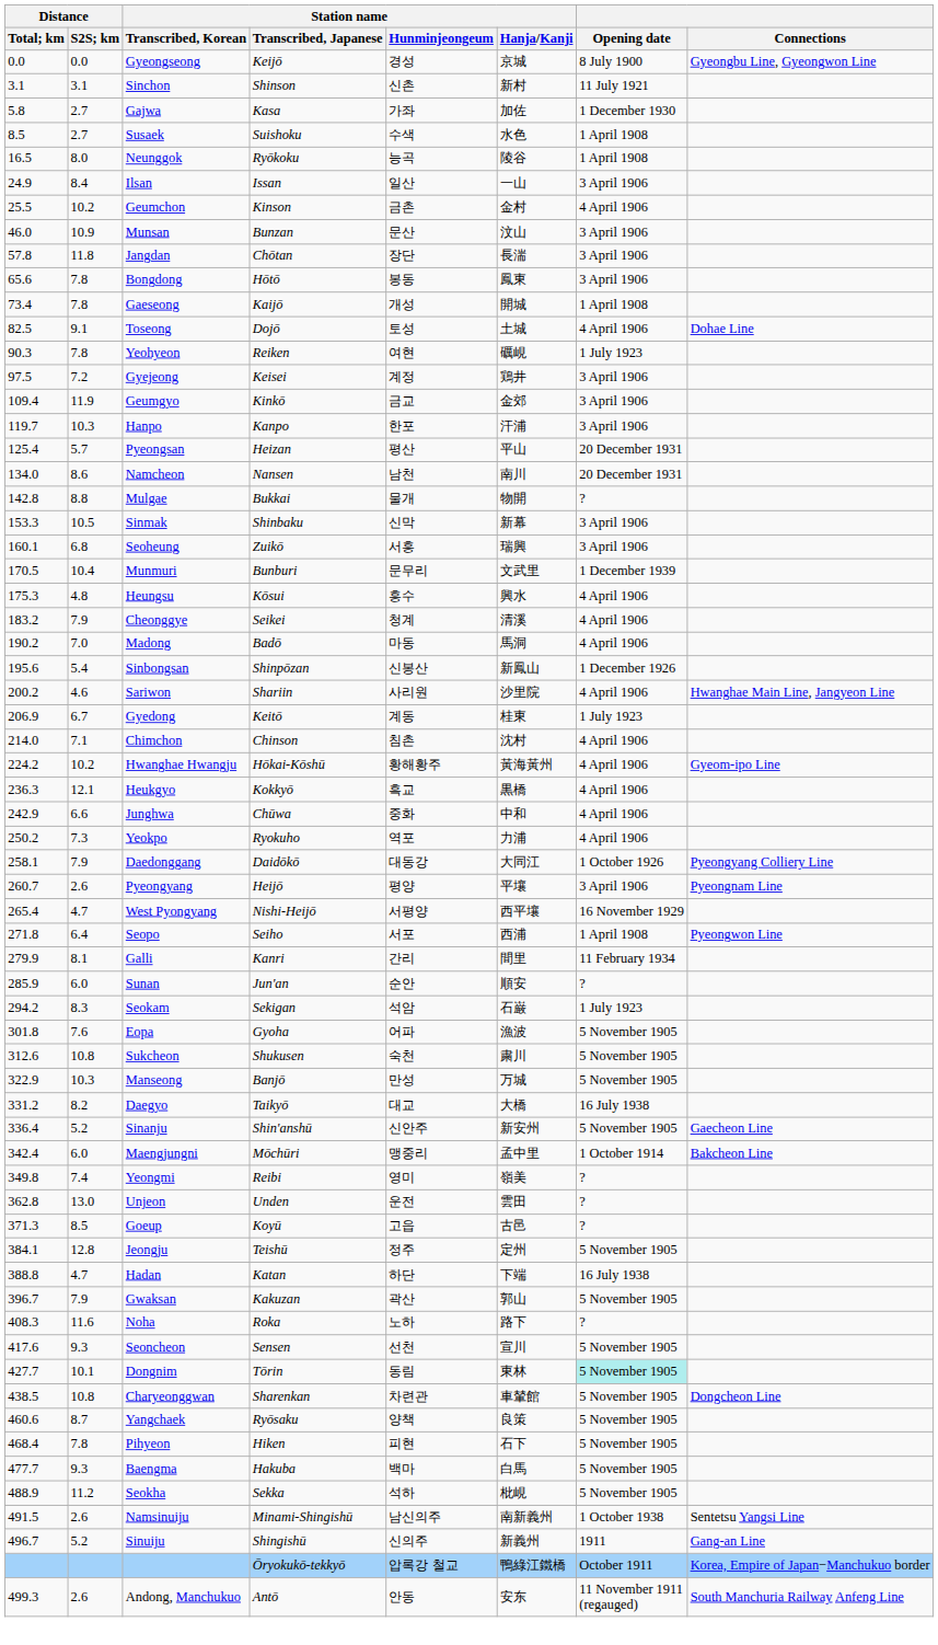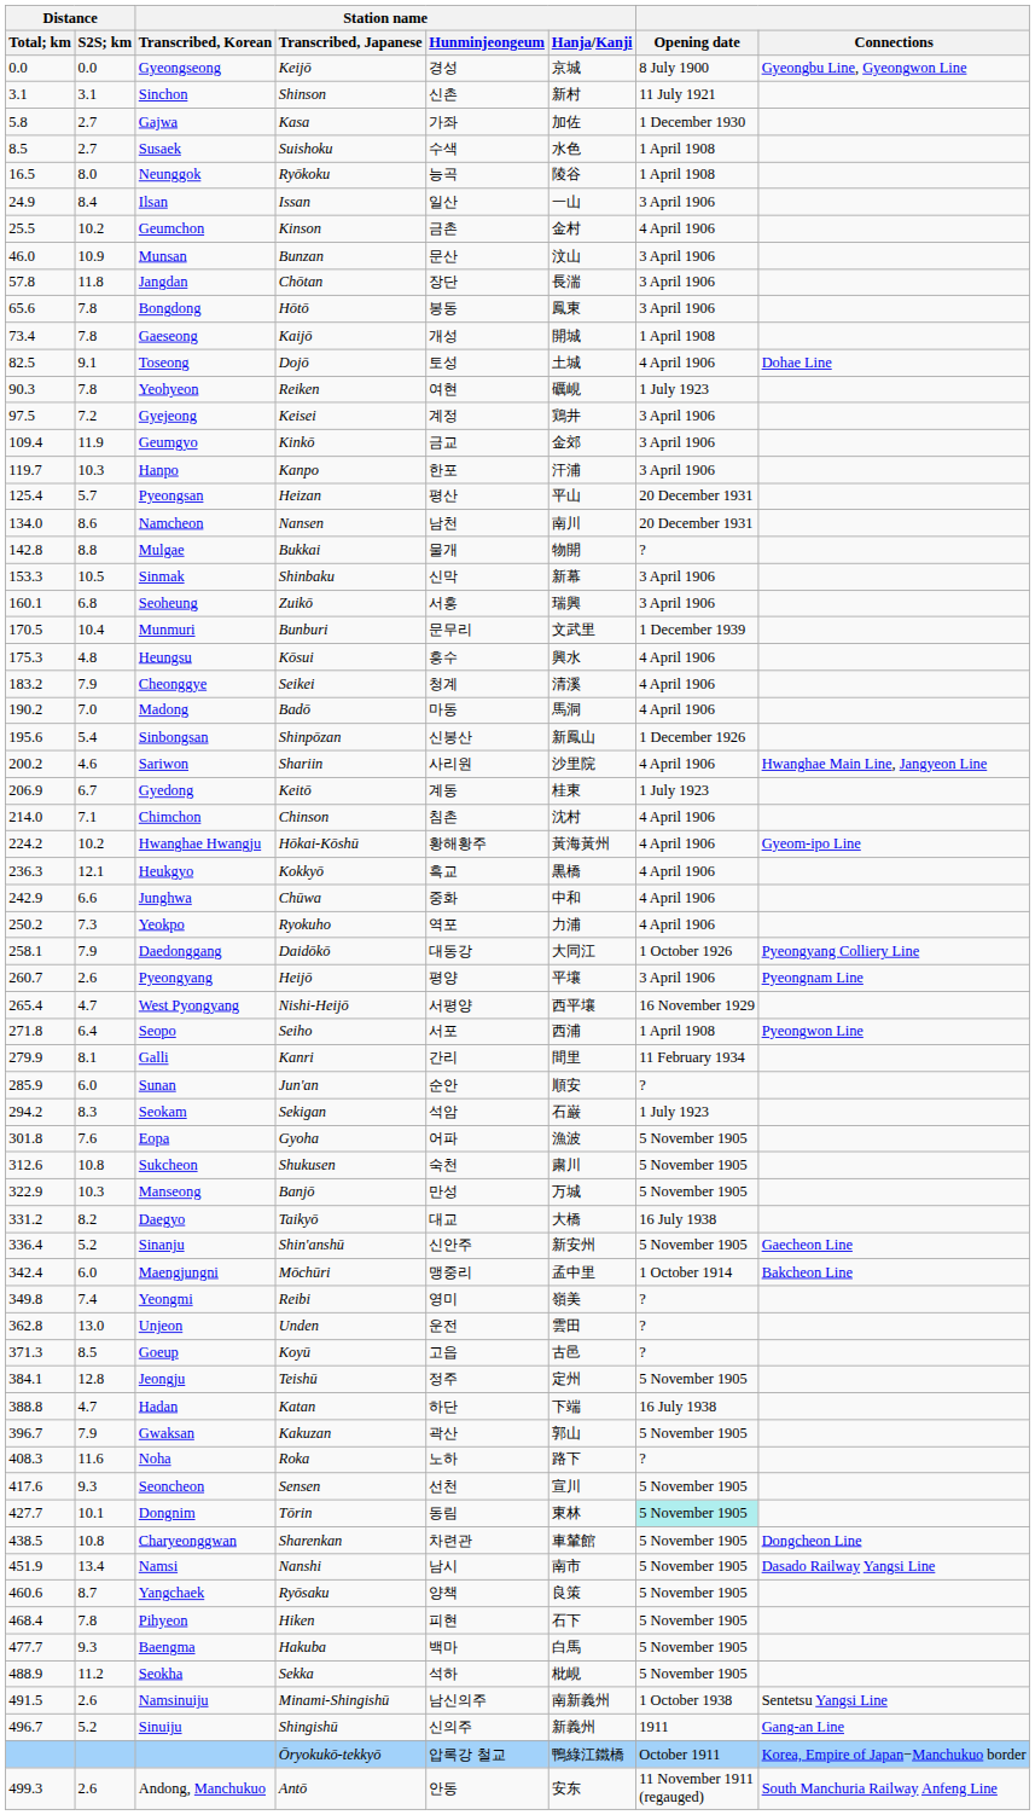 <table class="wikitable" style="font-size:90%;">
 <tr>
 <th colspan="2">Distance</th>
 <th colspan="4">Station name</th>
 <th colspan="2"></th>
 </tr>
 <tr>
 <th>Total; km</th>
 <th>S2S; km</th>
 <th>Transcribed, Korean</th>
 <th>Transcribed, Japanese</th>
 <th><a href='#'>Hunminjeongeum</a></th>
 <th><a href='#'>Hanja</a>/<a href='#'>Kanji</a></th>
 <th>Opening date</th>
 <th>Connections</th>
 </tr>
 <tr>
 <td>0.0</td>
 <td>0.0</td>
 <td><a href='#'>Gyeongseong</a></td>
 <td><em>Keijō</em></td>
 <td>경성</td>
 <td>京城</td>
 <td>8 July 1900</td>
 <td><a href='#'>Gyeongbu Line</a>, <a href='#'>Gyeongwon Line</a></td>
 </tr>
 <tr>
 <td>3.1</td>
 <td>3.1</td>
 <td><a href='#'>Sinchon</a></td>
 <td><em>Shinson</em></td>
 <td>신촌</td>
 <td>新村</td>
 <td>11 July 1921</td>
 <td></td>
 </tr>
 <tr>
 <td>5.8</td>
 <td>2.7</td>
 <td><a href='#'>Gajwa</a></td>
 <td><em>Kasa</em></td>
 <td>가좌</td>
 <td>加佐</td>
 <td>1 December 1930</td>
 <td></td>
 </tr>
 <tr>
 <td>8.5</td>
 <td>2.7</td>
 <td><a href='#'>Susaek</a></td>
 <td><em>Suishoku</em></td>
 <td>수색</td>
 <td>水色</td>
 <td>1 April 1908</td>
 <td></td>
 </tr>
 <tr>
 <td>16.5</td>
 <td>8.0</td>
 <td><a href='#'>Neunggok</a></td>
 <td><em>Ryōkoku</em></td>
 <td>능곡</td>
 <td>陵谷</td>
 <td>1 April 1908</td>
 <td></td>
 </tr>
 <tr>
 <td>24.9</td>
 <td>8.4</td>
 <td><a href='#'>Ilsan</a></td>
 <td><em>Issan</em></td>
 <td>일산</td>
 <td>一山</td>
 <td>3 April 1906</td>
 <td></td>
 </tr>
 <tr>
 <td>25.5</td>
 <td>10.2</td>
 <td><a href='#'>Geumchon</a></td>
 <td><em>Kinson</em></td>
 <td>금촌</td>
 <td>金村</td>
 <td>4 April 1906</td>
 <td></td>
 </tr>
 <tr>
 <td>46.0</td>
 <td>10.9</td>
 <td><a href='#'>Munsan</a></td>
 <td><em>Bunzan</em></td>
 <td>문산</td>
 <td>汶山</td>
 <td>3 April 1906</td>
 <td></td>
 </tr>
 <tr>
 <td>57.8</td>
 <td>11.8</td>
 <td><a href='#'>Jangdan</a></td>
 <td><em>Chōtan</em></td>
 <td>장단</td>
 <td>長湍</td>
 <td>3 April 1906</td>
 <td></td>
 </tr>
 <tr>
 <td>65.6</td>
 <td>7.8</td>
 <td><a href='#'>Bongdong</a></td>
 <td><em>Hōtō</em></td>
 <td>봉동</td>
 <td>鳳東</td>
 <td>3 April 1906</td>
 <td></td>
 </tr>
 <tr>
 <td>73.4</td>
 <td>7.8</td>
 <td><a href='#'>Gaeseong</a></td>
 <td><em>Kaijō</em></td>
 <td>개성</td>
 <td>開城</td>
 <td>1 April 1908</td>
 <td></td>
 </tr>
 <tr>
 <td>82.5</td>
 <td>9.1</td>
 <td><a href='#'>Toseong</a></td>
 <td><em>Dojō</em></td>
 <td>토성</td>
 <td>土城</td>
 <td>4 April 1906</td>
 <td><a href='#'>Dohae Line</a></td>
 </tr>
 <tr>
 <td>90.3</td>
 <td>7.8</td>
 <td><a href='#'>Yeohyeon</a></td>
 <td><em>Reiken</em></td>
 <td>여현</td>
 <td>礪峴</td>
 <td>1 July 1923</td>
 <td></td>
 </tr>
 <tr>
 <td>97.5</td>
 <td>7.2</td>
 <td><a href='#'>Gyejeong</a></td>
 <td><em>Keisei</em></td>
 <td>계정</td>
 <td>鶏井</td>
 <td>3 April 1906</td>
 <td></td>
 </tr>
 <tr>
 <td>109.4</td>
 <td>11.9</td>
 <td><a href='#'>Geumgyo</a></td>
 <td><em>Kinkō</em></td>
 <td>금교</td>
 <td>金郊</td>
 <td>3 April 1906</td>
 <td></td>
 </tr>
 <tr>
 <td>119.7</td>
 <td>10.3</td>
 <td><a href='#'>Hanpo</a></td>
 <td><em>Kanpo</em></td>
 <td>한포</td>
 <td>汗浦</td>
 <td>3 April 1906</td>
 <td></td>
 </tr>
 <tr>
 <td>125.4</td>
 <td>5.7</td>
 <td><a href='#'>Pyeongsan</a></td>
 <td><em>Heizan</em></td>
 <td>평산</td>
 <td>平山</td>
 <td>20 December 1931</td>
 <td></td>
 </tr>
 <tr>
 <td>134.0</td>
 <td>8.6</td>
 <td><a href='#'>Namcheon</a></td>
 <td><em>Nansen</em></td>
 <td>남천</td>
 <td>南川</td>
 <td>20 December 1931</td>
 <td></td>
 </tr>
 <tr>
 <td>142.8</td>
 <td>8.8</td>
 <td><a href='#'>Mulgae</a></td>
 <td><em>Bukkai</em></td>
 <td>물개</td>
 <td>物開</td>
 <td>?</td>
 <td></td>
 </tr>
 <tr>
 <td>153.3</td>
 <td>10.5</td>
 <td><a href='#'>Sinmak</a></td>
 <td><em>Shinbaku</em></td>
 <td>신막</td>
 <td>新幕</td>
 <td>3 April 1906</td>
 <td></td>
 </tr>
 <tr>
 <td>160.1</td>
 <td>6.8</td>
 <td><a href='#'>Seoheung</a></td>
 <td><em>Zuikō</em></td>
 <td>서흥</td>
 <td>瑞興</td>
 <td>3 April 1906</td>
 <td></td>
 </tr>
 <tr>
 <td>170.5</td>
 <td>10.4</td>
 <td><a href='#'>Munmuri</a></td>
 <td><em>Bunburi</em></td>
 <td>문무리</td>
 <td>文武里</td>
 <td>1 December 1939</td>
 <td></td>
 </tr>
 <tr>
 <td>175.3</td>
 <td>4.8</td>
 <td><a href='#'>Heungsu</a></td>
 <td><em>Kōsui</em></td>
 <td>흥수</td>
 <td>興水</td>
 <td>4 April 1906</td>
 <td></td>
 </tr>
 <tr>
 <td>183.2</td>
 <td>7.9</td>
 <td><a href='#'>Cheonggye</a></td>
 <td><em>Seikei</em></td>
 <td>청계</td>
 <td>清溪</td>
 <td>4 April 1906</td>
 <td></td>
 </tr>
 <tr>
 <td>190.2</td>
 <td>7.0</td>
 <td><a href='#'>Madong</a></td>
 <td><em>Badō</em></td>
 <td>마동</td>
 <td>馬洞</td>
 <td>4 April 1906</td>
 <td></td>
 </tr>
 <tr>
 <td>195.6</td>
 <td>5.4</td>
 <td><a href='#'>Sinbongsan</a></td>
 <td><em>Shinpōzan</em></td>
 <td>신봉산</td>
 <td>新鳳山</td>
 <td>1 December 1926</td>
 <td></td>
 </tr>
 <tr>
 <td>200.2</td>
 <td>4.6</td>
 <td><a href='#'>Sariwon</a></td>
 <td><em>Shariin</em></td>
 <td>사리원</td>
 <td>沙里院</td>
 <td>4 April 1906</td>
 <td><a href='#'>Hwanghae Main Line</a>, <a href='#'>Jangyeon Line</a></td>
 </tr>
 <tr>
 <td>206.9</td>
 <td>6.7</td>
 <td><a href='#'>Gyedong</a></td>
 <td><em>Keitō</em></td>
 <td>계동</td>
 <td>桂東</td>
 <td>1 July 1923</td>
 <td></td>
 </tr>
 <tr>
 <td>214.0</td>
 <td>7.1</td>
 <td><a href='#'>Chimchon</a></td>
 <td><em>Chinson</em></td>
 <td>침촌</td>
 <td>沈村</td>
 <td>4 April 1906</td>
 <td></td>
 </tr>
 <tr>
 <td>224.2</td>
 <td>10.2</td>
 <td><a href='#'>Hwanghae Hwangju</a></td>
 <td><em>Hōkai-Kōshū</em></td>
 <td>황해황주</td>
 <td>黃海黃州</td>
 <td>4 April 1906</td>
 <td><a href='#'>Gyeom-ipo Line</a></td>
 </tr>
 <tr>
 <td>236.3</td>
 <td>12.1</td>
 <td><a href='#'>Heukgyo</a></td>
 <td><em>Kokkyō</em></td>
 <td>흑교</td>
 <td>黒橋</td>
 <td>4 April 1906</td>
 <td></td>
 </tr>
 <tr>
 <td>242.9</td>
 <td>6.6</td>
 <td><a href='#'>Junghwa</a></td>
 <td><em>Chūwa</em></td>
 <td>중화</td>
 <td>中和</td>
 <td>4 April 1906</td>
 <td></td>
 </tr>
 <tr>
 <td>250.2</td>
 <td>7.3</td>
 <td><a href='#'>Yeokpo</a></td>
 <td><em>Ryokuho</em></td>
 <td>역포</td>
 <td>力浦</td>
 <td>4 April 1906</td>
 <td></td>
 </tr>
 <tr>
 <td>258.1</td>
 <td>7.9</td>
 <td><a href='#'>Daedonggang</a></td>
 <td><em>Daidōkō</em></td>
 <td>대동강</td>
 <td>大同江</td>
 <td>1 October 1926</td>
 <td><a href='#'>Pyeongyang Colliery Line</a></td>
 </tr>
 <tr>
 <td>260.7</td>
 <td>2.6</td>
 <td><a href='#'>Pyeongyang</a></td>
 <td><em>Heijō</em></td>
 <td>평양</td>
 <td>平壤</td>
 <td>3 April 1906</td>
 <td><a href='#'>Pyeongnam Line</a></td>
 </tr>
 <tr>
 <td>265.4</td>
 <td>4.7</td>
 <td><a href='#'>West Pyongyang</a></td>
 <td><em>Nishi-Heijō</em></td>
 <td>서평양</td>
 <td>西平壤</td>
 <td>16 November 1929</td>
 <td></td>
 </tr>
 <tr>
 <td>271.8</td>
 <td>6.4</td>
 <td><a href='#'>Seopo</a></td>
 <td><em>Seiho</em></td>
 <td>서포</td>
 <td>西浦</td>
 <td>1 April 1908</td>
 <td><a href='#'>Pyeongwon Line</a></td>
 </tr>
 <tr>
 <td>279.9</td>
 <td>8.1</td>
 <td><a href='#'>Galli</a></td>
 <td><em>Kanri</em></td>
 <td>간리</td>
 <td>間里</td>
 <td>11 February 1934</td>
 <td></td>
 </tr>
 <tr>
 <td>285.9</td>
 <td>6.0</td>
 <td><a href='#'>Sunan</a></td>
 <td><em>Jun'an</em></td>
 <td>순안</td>
 <td>順安</td>
 <td>?</td>
 <td></td>
 </tr>
 <tr>
 <td>294.2</td>
 <td>8.3</td>
 <td><a href='#'>Seokam</a></td>
 <td><em>Sekigan</em></td>
 <td>석암</td>
 <td>石巌</td>
 <td>1 July 1923</td>
 <td></td>
 </tr>
 <tr>
 <td>301.8</td>
 <td>7.6</td>
 <td><a href='#'>Eopa</a></td>
 <td><em>Gyoha</em></td>
 <td>어파</td>
 <td>漁波</td>
 <td>5 November 1905</td>
 <td></td>
 </tr>
 <tr>
 <td>312.6</td>
 <td>10.8</td>
 <td><a href='#'>Sukcheon</a></td>
 <td><em>Shukusen</em></td>
 <td>숙천</td>
 <td>粛川</td>
 <td>5 November 1905</td>
 <td></td>
 </tr>
 <tr>
 <td>322.9</td>
 <td>10.3</td>
 <td><a href='#'>Manseong</a></td>
 <td><em>Banjō</em></td>
 <td>만성</td>
 <td>万城</td>
 <td>5 November 1905</td>
 <td></td>
 </tr>
 <tr>
 <td>331.2</td>
 <td>8.2</td>
 <td><a href='#'>Daegyo</a></td>
 <td><em>Taikyō</em></td>
 <td>대교</td>
 <td>大橋</td>
 <td>16 July 1938</td>
 <td></td>
 </tr>
 <tr>
 <td>336.4</td>
 <td>5.2</td>
 <td><a href='#'>Sinanju</a></td>
 <td><em>Shin'anshū</em></td>
 <td>신안주</td>
 <td>新安州</td>
 <td>5 November 1905</td>
 <td><a href='#'>Gaecheon Line</a></td>
 </tr>
 <tr>
 <td>342.4</td>
 <td>6.0</td>
 <td><a href='#'>Maengjungni</a></td>
 <td><em>Mōchūri</em></td>
 <td>맹중리</td>
 <td>孟中里</td>
 <td>1 October 1914</td>
 <td><a href='#'>Bakcheon Line</a></td>
 </tr>
 <tr>
 <td>349.8</td>
 <td>7.4</td>
 <td><a href='#'>Yeongmi</a></td>
 <td><em>Reibi</em></td>
 <td>영미</td>
 <td>嶺美</td>
 <td>?</td>
 <td></td>
 </tr>
 <tr>
 <td>362.8</td>
 <td>13.0</td>
 <td><a href='#'>Unjeon</a></td>
 <td><em>Unden</em></td>
 <td>운전</td>
 <td>雲田</td>
 <td>?</td>
 <td></td>
 </tr>
 <tr>
 <td>371.3</td>
 <td>8.5</td>
 <td><a href='#'>Goeup</a></td>
 <td><em>Koyū</em></td>
 <td>고읍</td>
 <td>古邑</td>
 <td>?</td>
 <td></td>
 </tr>
 <tr>
 <td>384.1</td>
 <td>12.8</td>
 <td><a href='#'>Jeongju</a></td>
 <td><em>Teishū</em></td>
 <td>정주</td>
 <td>定州</td>
 <td>5 November 1905</td>
 <td></td>
 </tr>
 <tr>
 <td>388.8</td>
 <td>4.7</td>
 <td><a href='#'>Hadan</a></td>
 <td><em>Katan</em></td>
 <td>하단</td>
 <td>下端</td>
 <td>16 July 1938</td>
 <td></td>
 </tr>
 <tr>
 <td>396.7</td>
 <td>7.9</td>
 <td><a href='#'>Gwaksan</a></td>
 <td><em>Kakuzan</em></td>
 <td>곽산</td>
 <td>郭山</td>
 <td>5 November 1905</td>
 <td></td>
 </tr>
 <tr>
 <td>408.3</td>
 <td>11.6</td>
 <td><a href='#'>Noha</a></td>
 <td><em>Roka</em></td>
 <td>노하</td>
 <td>路下</td>
 <td>?</td>
 <td></td>
 </tr>
 <tr>
 <td>417.6</td>
 <td>9.3</td>
 <td><a href='#'>Seoncheon</a></td>
 <td><em>Sensen</em></td>
 <td>선천</td>
 <td>宣川</td>
 <td>5 November 1905</td>
 <td></td>
 </tr>
 <tr>
 <td>427.7</td>
 <td>10.1</td>
 <td><a href='#'>Dongnim</a></td>
 <td><em>Tōrin</em></td>
 <td>동림</td>
 <td>東林</td>
 <td style="background: paleturquoise;">5 November 1905</td>
 <td></td>
 </tr>
 <tr>
 <td>438.5</td>
 <td>10.8</td>
 <td><a href='#'>Charyeonggwan</a></td>
 <td><em>Sharenkan</em></td>
 <td>차련관</td>
 <td>車輦館</td>
 <td>5 November 1905</td>
 <td><a href='#'>Dongcheon Line</a></td>
 </tr>
 <tr>
+<td>451.9</td>
+<td>13.4</td>
+<td><a href='#'>Namsi</a></td>
+<td><em>Nanshi</em></td>
+<td>남시</td>
+<td>南市</td>
+<td>5 November 1905</td>
+<td><a href='#'>Dasado Railway</a> <a href='#'>Yangsi Line</a></td>
+</tr>
+<tr>
 <td>460.6</td>
 <td>8.7</td>
 <td><a href='#'>Yangchaek</a></td>
 <td><em>Ryōsaku</em></td>
 <td>양책</td>
 <td>良策</td>
 <td>5 November 1905</td>
 <td></td>
 </tr>
 <tr>
 <td>468.4</td>
 <td>7.8</td>
 <td><a href='#'>Pihyeon</a></td>
 <td><em>Hiken</em></td>
 <td>피현</td>
 <td>石下</td>
 <td>5 November 1905</td>
 <td></td>
 </tr>
 <tr>
 <td>477.7</td>
 <td>9.3</td>
 <td><a href='#'>Baengma</a></td>
 <td><em>Hakuba</em></td>
 <td>백마</td>
 <td>白馬</td>
 <td>5 November 1905</td>
 <td></td>
 </tr>
 <tr>
 <td>488.9</td>
 <td>11.2</td>
 <td><a href='#'>Seokha</a></td>
 <td><em>Sekka</em></td>
 <td>석하</td>
 <td>枇峴</td>
 <td>5 November 1905</td>
 <td></td>
 </tr>
 <tr>
 <td>491.5</td>
 <td>2.6</td>
 <td><a href='#'>Namsinuiju</a></td>
 <td><em>Minami-Shingishū</em></td>
 <td>남신의주</td>
 <td>南新義州</td>
 <td>1 October 1938</td>
 <td>Sentetsu <a href='#'>Yangsi Line</a></td>
 </tr>
 <tr>
 <td>496.7</td>
 <td>5.2</td>
 <td><a href='#'>Sinuiju</a></td>
 <td><em>Shingishū</em></td>
 <td>신의주</td>
 <td>新義州</td>
 <td>1911</td>
 <td><a href='#'>Gang-an Line</a></td>
 </tr>
 <tr>
 <td bgcolor=#A2D2FA></td>
 <td bgcolor=#A2D2FA></td>
 <td bgcolor=#A2D2FA></td>
 <td bgcolor=#A2D2FA><em>Ōryokukō-tekkyō</em></td>
 <td bgcolor=#A2D2FA>압록강 철교</td>
 <td bgcolor=#A2D2FA>鴨綠江鐵橋</td>
 <td bgcolor=#A2D2FA>October 1911</td>
 <td bgcolor=#A2D2FA><a href='#'>Korea, Empire of Japan</a>−<a href='#'>Manchukuo</a> border</td>
 </tr>
 <tr>
 <td>499.3</td>
 <td>2.6</td>
 <td>Andong, <a href='#'>Manchukuo</a></td>
 <td><em>Antō</em></td>
 <td>안동</td>
 <td>安东</td>
 <td>11 November 1911<br>(regauged)</td>
 <td><a href='#'>South Manchuria Railway</a> <a href='#'>Anfeng Line</a></td>
 </tr>
 </table>
